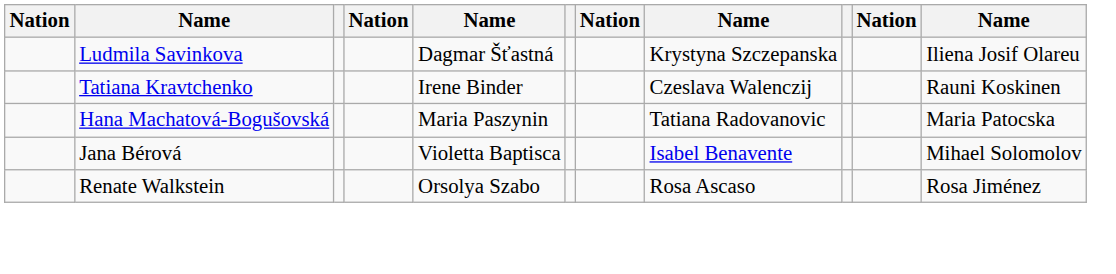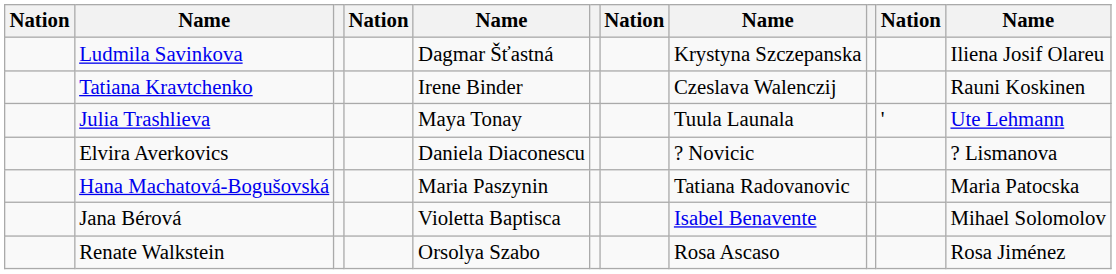 <table class="wikitable">
 <tr>
 <th>Nation</th>
 <th>Name</th>
 <th></th>
 <th>Nation</th>
 <th>Name</th>
 <th></th>
 <th>Nation</th>
 <th>Name</th>
 <th></th>
 <th>Nation</th>
 <th>Name</th>
 </tr>
 <tr>
 <td></td>
 <td><a href='#'>Ludmila Savinkova</a></td>
 <td></td>
 <td></td>
 <td>Dagmar Šťastná</td>
 <td></td>
 <td></td>
 <td>Krystyna Szczepanska</td>
 <td></td>
 <td></td>
 <td>Iliena Josif Olareu</td>
 </tr>
 <tr>
 <td></td>
 <td><a href='#'>Tatiana Kravtchenko</a></td>
 <td></td>
 <td></td>
 <td>Irene Binder</td>
 <td></td>
 <td></td>
 <td>Czeslava Walenczij</td>
 <td></td>
 <td></td>
 <td>Rauni Koskinen</td>
 </tr>
 <tr>
 <td></td>
+<td><a href='#'>Julia Trashlieva</a></td>
+<td></td>
+<td></td>
+<td>Maya Tonay</td>
+<td></td>
+<td></td>
+<td>Tuula Launala</td>
+<td></td>
+<td>'</td>
+<td><a href='#'>Ute Lehmann</a></td>
+</tr>
+<tr>
+<td></td>
+<td>Elvira Averkovics</td>
+<td></td>
+<td></td>
+<td>Daniela Diaconescu</td>
+<td></td>
+<td></td>
+<td>? Novicic</td>
+<td></td>
+<td></td>
+<td>? Lismanova</td>
+</tr>
+<tr>
+<td></td>
 <td><a href='#'>Hana Machatová-Bogušovská</a></td>
 <td></td>
 <td></td>
 <td>Maria Paszynin</td>
 <td></td>
 <td></td>
 <td>Tatiana Radovanovic</td>
 <td></td>
 <td></td>
 <td>Maria Patocska</td>
 </tr>
 <tr>
 <td></td>
 <td>Jana Bérová</td>
 <td></td>
 <td></td>
 <td>Violetta Baptisca</td>
 <td></td>
 <td></td>
 <td><a href='#'>Isabel Benavente</a></td>
 <td></td>
 <td></td>
 <td>Mihael Solomolov</td>
 </tr>
 <tr>
 <td></td>
 <td>Renate Walkstein</td>
 <td></td>
 <td></td>
 <td>Orsolya Szabo</td>
 <td></td>
 <td></td>
 <td>Rosa Ascaso</td>
 <td></td>
 <td></td>
 <td>Rosa Jiménez</td>
 </tr>
 </table>
